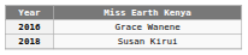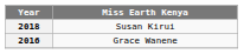 <table class="wikitable sortable" style="font-size: 95%; text-align:center">
 <tr>
 <th width="60" style="background-color:#787878;color:#FFFFFF;">Year</th>
 <th width="250" style="background-color:#787878;color:#FFFFFF;">Miss Earth Kenya</th>
 </tr>
 <tr>
+<th>2018</th>
+<td>Susan Kirui</td>
+</tr>
+<tr>
 <th>2016</th>
 <td>Grace Wanene</td>
 </tr>
 <tr>
-<th>2018</th>
-<td>Susan Kirui</td>
-</tr>
-<tr>
 </tr>
 </table>
